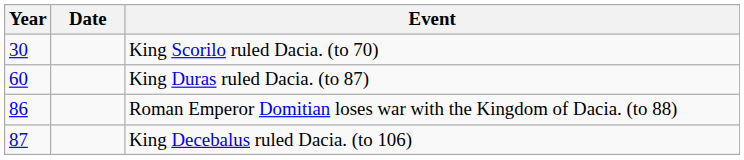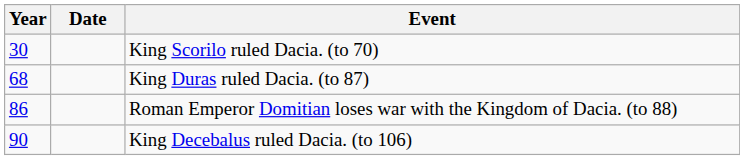 <table class="wikitable" width="100%">
 <tr>
 <th style="width:6%">Year</th>
 <th style="width:10%">Date</th>
 <th>Event</th>
 </tr>
 <tr>
 <td><a href='#'>30</a></td>
 <td></td>
 <td>King <a href='#'>Scorilo</a> ruled Dacia. (to 70)</td>
 </tr>
 <tr>
-<td><a href='#'>60</a></td>
+<td><a href='#'>68</a></td>
 <td></td>
 <td>King <a href='#'>Duras</a> ruled Dacia. (to 87)</td>
 </tr>
 <tr>
 <td><a href='#'>86</a></td>
 <td></td>
 <td>Roman Emperor <a href='#'>Domitian</a> loses war with the Kingdom of Dacia. (to 88)</td>
 </tr>
 <tr>
-<td><a href='#'>87</a></td>
+<td><a href='#'>90</a></td>
 <td></td>
 <td>King <a href='#'>Decebalus</a> ruled Dacia. (to 106)</td>
 </tr>
 </table>
